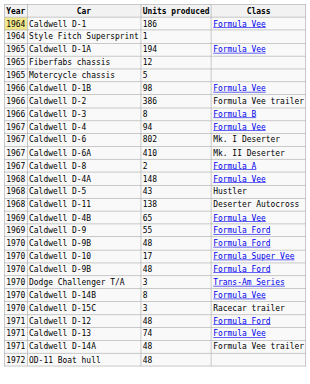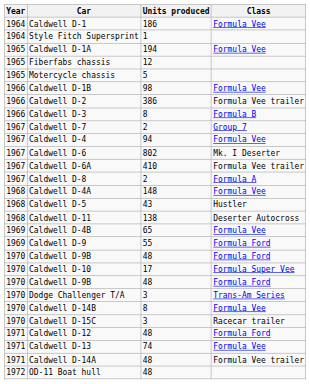 <table class="wikitable">
 <tr>
 <th>Year</th>
 <th>Car</th>
 <th>Units produced</th>
 <th>Class</th>
 </tr>
 <tr>
-<td style="background: khaki;">1964</td>
+<td>1964</td>
 <td>Caldwell D-1</td>
 <td>186</td>
 <td><a href='#'>Formula Vee</a></td>
 </tr>
 <tr>
 <td>1964</td>
 <td>Style Fitch Supersprint</td>
 <td>1</td>
 <td></td>
 </tr>
 <tr>
 <td>1965</td>
 <td>Caldwell D-1A</td>
 <td>194</td>
 <td><a href='#'>Formula Vee</a></td>
 </tr>
 <tr>
 <td>1965</td>
 <td>Fiberfabs chassis</td>
 <td>12</td>
 <td></td>
 </tr>
 <tr>
 <td>1965</td>
 <td>Motercycle chassis</td>
 <td>5</td>
 <td></td>
 </tr>
 <tr>
 <td>1966</td>
 <td>Caldwell D-1B</td>
 <td>98</td>
 <td><a href='#'>Formula Vee</a></td>
 </tr>
 <tr>
 <td>1966</td>
 <td>Caldwell D-2</td>
 <td>386</td>
 <td>Formula Vee trailer</td>
 </tr>
 <tr>
 <td>1966</td>
 <td>Caldwell D-3</td>
 <td>8</td>
 <td><a href='#'>Formula B</a></td>
 </tr>
 <tr>
 <td>1967</td>
+<td>Caldwell D-7</td>
+<td>2</td>
+<td><a href='#'>Group 7</a></td>
+</tr>
+<tr>
+<td>1967</td>
 <td>Caldwell D-4</td>
 <td>94</td>
 <td><a href='#'>Formula Vee</a></td>
 </tr>
 <tr>
 <td>1967</td>
 <td>Caldwell D-6</td>
 <td>802</td>
 <td>Mk. I Deserter</td>
 </tr>
 <tr>
 <td>1967</td>
 <td>Caldwell D-6A</td>
 <td>410</td>
-<td>Mk. II Deserter</td>
+<td>Formula Vee trailer</td>
 </tr>
 <tr>
 <td>1967</td>
 <td>Caldwell D-8</td>
 <td>2</td>
 <td><a href='#'>Formula A</a></td>
 </tr>
 <tr>
 <td>1968</td>
 <td>Caldwell D-4A</td>
 <td>148</td>
 <td><a href='#'>Formula Vee</a></td>
 </tr>
 <tr>
 <td>1968</td>
 <td>Caldwell D-5</td>
 <td>43</td>
 <td>Hustler</td>
 </tr>
 <tr>
 <td>1968</td>
 <td>Caldwell D-11</td>
 <td>138</td>
 <td>Deserter Autocross</td>
 </tr>
 <tr>
 <td>1969</td>
 <td>Caldwell D-4B</td>
 <td>65</td>
 <td><a href='#'>Formula Vee</a></td>
 </tr>
 <tr>
 <td>1969</td>
 <td>Caldwell D-9</td>
 <td>55</td>
 <td><a href='#'>Formula Ford</a></td>
 </tr>
 <tr>
 <td>1970</td>
 <td>Caldwell D-9B</td>
 <td>48</td>
 <td><a href='#'>Formula Ford</a></td>
 </tr>
 <tr>
 <td>1970</td>
 <td>Caldwell D-10</td>
 <td>17</td>
 <td><a href='#'>Formula Super Vee</a></td>
 </tr>
 <tr>
 <td>1970</td>
 <td>Caldwell D-9B</td>
 <td>48</td>
 <td><a href='#'>Formula Ford</a></td>
 </tr>
 <tr>
 <td>1970</td>
 <td>Dodge Challenger T/A</td>
 <td>3</td>
 <td><a href='#'>Trans-Am Series</a></td>
 </tr>
 <tr>
 <td>1970</td>
 <td>Caldwell D-14B</td>
 <td>8</td>
 <td><a href='#'>Formula Vee</a></td>
 </tr>
 <tr>
 <td>1970</td>
 <td>Caldwell D-15C</td>
 <td>3</td>
 <td>Racecar trailer</td>
 </tr>
 <tr>
 <td>1971</td>
 <td>Caldwell D-12</td>
 <td>48</td>
 <td><a href='#'>Formula Ford</a></td>
 </tr>
 <tr>
 <td>1971</td>
 <td>Caldwell D-13</td>
 <td>74</td>
 <td><a href='#'>Formula Vee</a></td>
 </tr>
 <tr>
 <td>1971</td>
 <td>Caldwell D-14A</td>
 <td>48</td>
 <td>Formula Vee trailer</td>
 </tr>
 <tr>
 <td>1972</td>
 <td>OD-11 Boat hull</td>
 <td>48</td>
 <td></td>
 </tr>
 </table>
